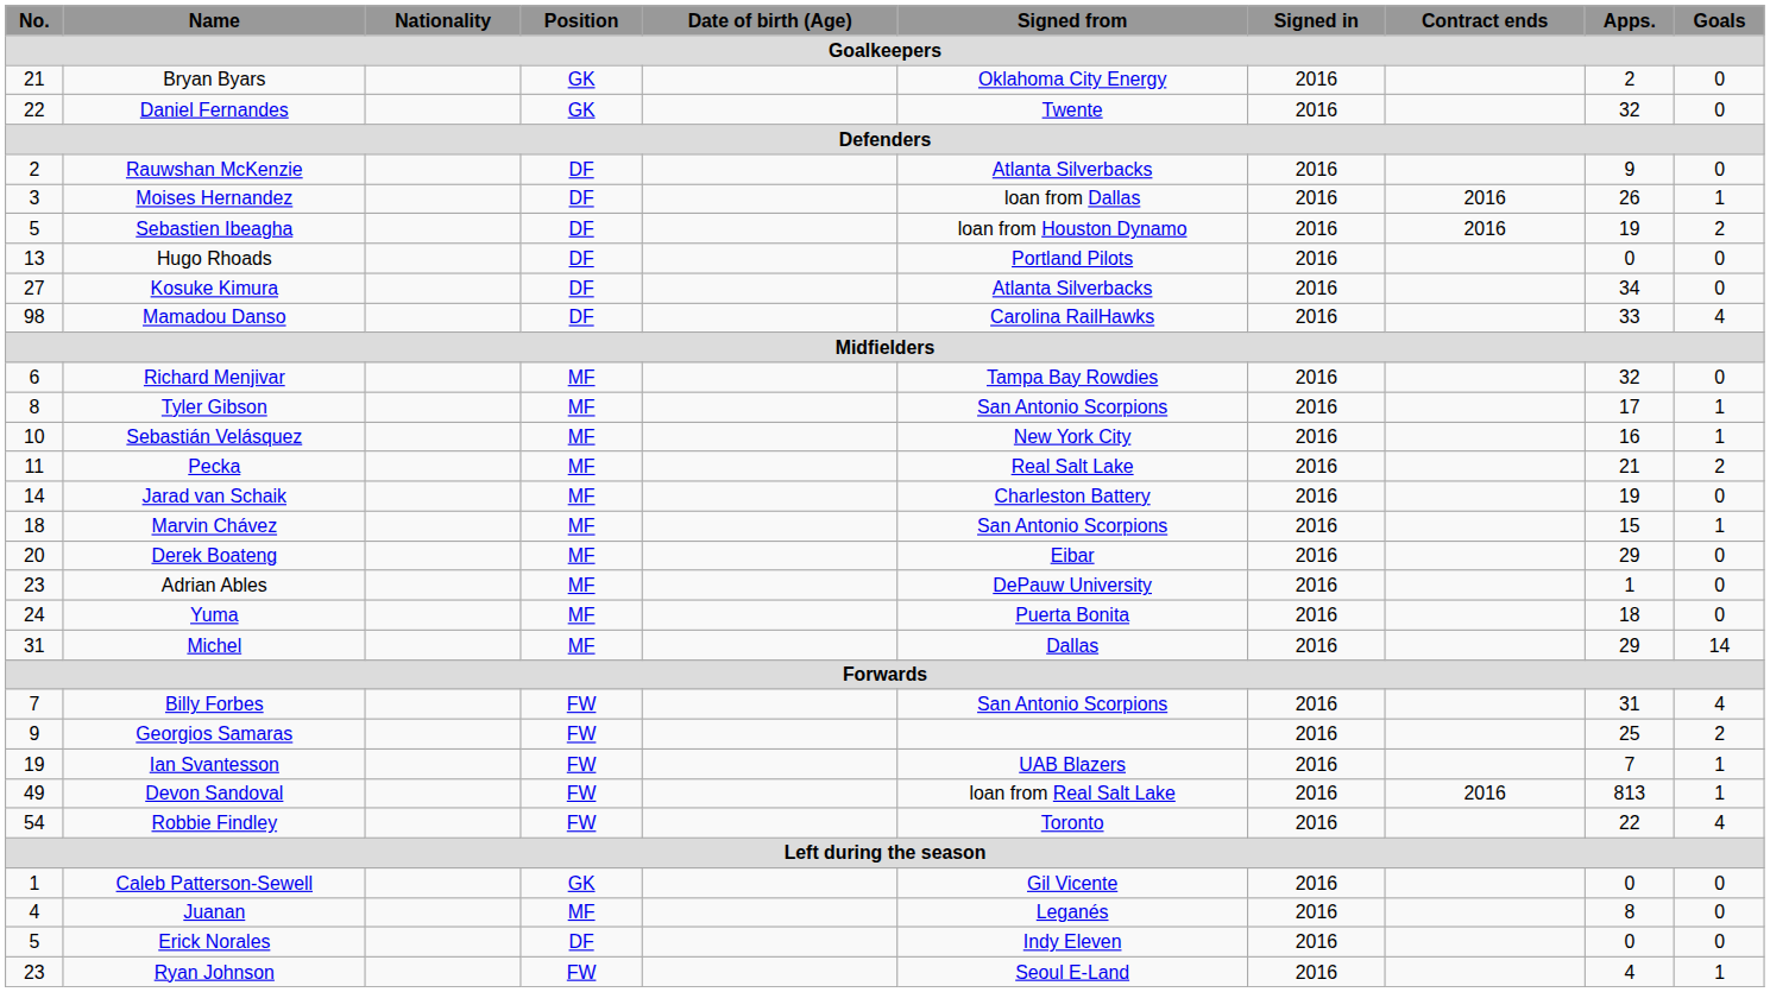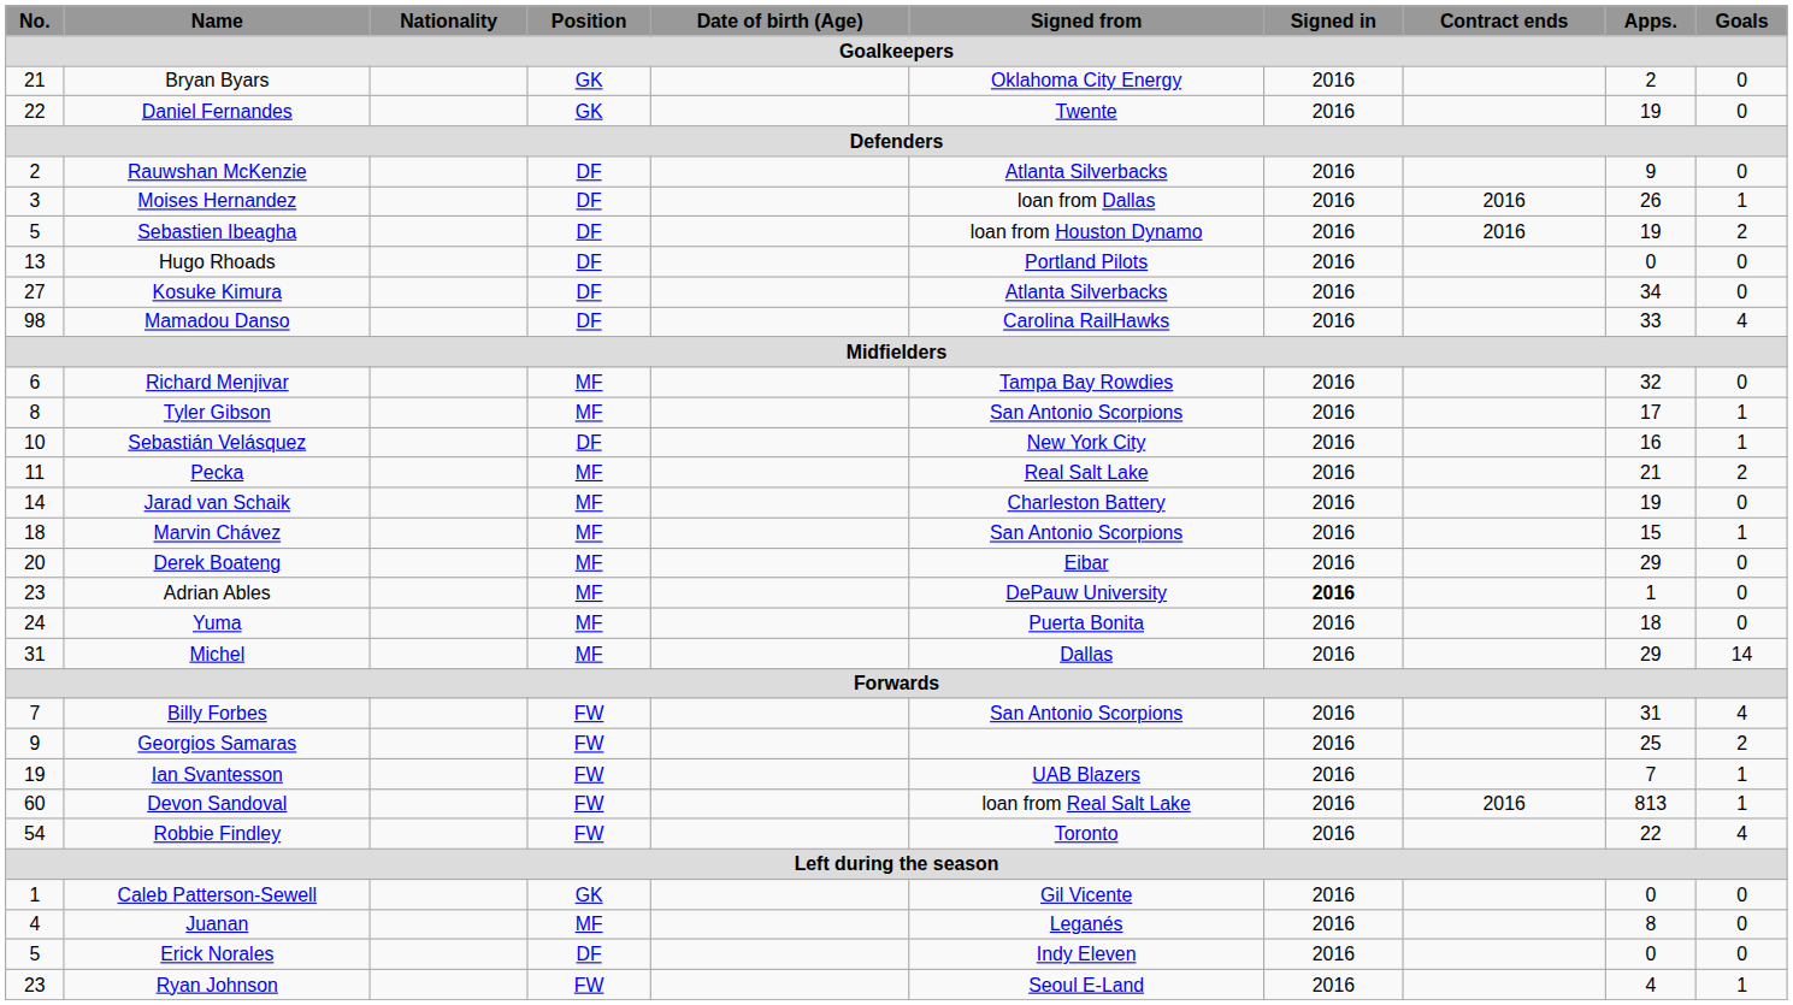 <table class="wikitable"  style="text-align:center; font-size:90%; width:85%;">
 <tr>
 <th style="background:#999; color:black; text-align:center;">No.</th>
 <th style="background:#999; color:black; text-align:center;">Name</th>
 <th style="background:#999; color:black; text-align:center;">Nationality</th>
 <th style="background:#999; color:black; text-align:center;">Position</th>
 <th style="background:#999; color:black; text-align:center;">Date of birth (Age)</th>
 <th style="background:#999; color:black; text-align:center;">Signed from</th>
 <th style="background:#999; color:black; text-align:center;">Signed in</th>
 <th style="background:#999; color:black; text-align:center;">Contract ends</th>
 <th style="background:#999; color:black; text-align:center;">Apps.</th>
 <th style="background:#999; color:black; text-align:center;">Goals</th>
 </tr>
 <tr>
 <th colspan="11"  style="background:#dcdcdc; text-align:center;">Goalkeepers</th>
 </tr>
 <tr>
 <td>21</td>
 <td>Bryan Byars</td>
 <td></td>
 <td><a href='#'>GK</a></td>
 <td></td>
 <td><a href='#'>Oklahoma City Energy</a></td>
 <td>2016</td>
 <td></td>
 <td>2</td>
 <td>0</td>
 </tr>
 <tr>
 <td>22</td>
 <td><a href='#'>Daniel Fernandes</a></td>
 <td></td>
 <td><a href='#'>GK</a></td>
 <td></td>
 <td> <a href='#'>Twente</a></td>
 <td>2016</td>
 <td></td>
-<td>32</td>
+<td>19</td>
 <td>0</td>
 </tr>
 <tr>
 <th colspan="11"  style="background:#dcdcdc; text-align:center;">Defenders</th>
 </tr>
 <tr>
 <td>2</td>
 <td><a href='#'>Rauwshan McKenzie</a></td>
 <td></td>
 <td><a href='#'>DF</a></td>
 <td></td>
 <td><a href='#'>Atlanta Silverbacks</a></td>
 <td>2016</td>
 <td></td>
 <td>9</td>
 <td>0</td>
 </tr>
 <tr>
 <td>3</td>
 <td><a href='#'>Moises Hernandez</a></td>
 <td></td>
 <td><a href='#'>DF</a></td>
 <td></td>
 <td>loan from <a href='#'>Dallas</a></td>
 <td>2016</td>
 <td>2016</td>
 <td>26</td>
 <td>1</td>
 </tr>
 <tr>
 <td>5</td>
 <td><a href='#'>Sebastien Ibeagha</a></td>
 <td></td>
 <td><a href='#'>DF</a></td>
 <td></td>
 <td>loan from <a href='#'>Houston Dynamo</a></td>
 <td>2016</td>
 <td>2016</td>
 <td>19</td>
 <td>2</td>
 </tr>
 <tr>
 <td>13</td>
 <td>Hugo Rhoads</td>
 <td></td>
 <td><a href='#'>DF</a></td>
 <td></td>
 <td><a href='#'>Portland Pilots</a></td>
 <td>2016</td>
 <td></td>
 <td>0</td>
 <td>0</td>
 </tr>
 <tr>
 <td>27</td>
 <td><a href='#'>Kosuke Kimura</a></td>
 <td></td>
 <td><a href='#'>DF</a></td>
 <td></td>
 <td><a href='#'>Atlanta Silverbacks</a></td>
 <td>2016</td>
 <td></td>
 <td>34</td>
 <td>0</td>
 </tr>
 <tr>
 <td>98</td>
 <td><a href='#'>Mamadou Danso</a></td>
 <td></td>
 <td><a href='#'>DF</a></td>
 <td></td>
 <td><a href='#'>Carolina RailHawks</a></td>
 <td>2016</td>
 <td></td>
 <td>33</td>
 <td>4</td>
 </tr>
 <tr>
 <th colspan="11"  style="background:#dcdcdc; text-align:center;">Midfielders</th>
 </tr>
 <tr>
 <td>6</td>
 <td><a href='#'>Richard Menjivar</a></td>
 <td></td>
 <td><a href='#'>MF</a></td>
 <td></td>
 <td><a href='#'>Tampa Bay Rowdies</a></td>
 <td>2016</td>
 <td></td>
 <td>32</td>
 <td>0</td>
 </tr>
 <tr>
 <td>8</td>
 <td><a href='#'>Tyler Gibson</a></td>
 <td></td>
 <td><a href='#'>MF</a></td>
 <td></td>
 <td><a href='#'>San Antonio Scorpions</a></td>
 <td>2016</td>
 <td></td>
 <td>17</td>
 <td>1</td>
 </tr>
 <tr>
 <td>10</td>
 <td><a href='#'>Sebastián Velásquez</a></td>
 <td></td>
-<td><a href='#'>MF</a></td>
+<td><a href='#'>DF</a></td>
 <td></td>
 <td><a href='#'>New York City</a></td>
 <td>2016</td>
 <td></td>
 <td>16</td>
 <td>1</td>
 </tr>
 <tr>
 <td>11</td>
 <td><a href='#'>Pecka</a></td>
 <td></td>
 <td><a href='#'>MF</a></td>
 <td></td>
 <td><a href='#'>Real Salt Lake</a></td>
 <td>2016</td>
 <td></td>
 <td>21</td>
 <td>2</td>
 </tr>
 <tr>
 <td>14</td>
 <td><a href='#'>Jarad van Schaik</a></td>
 <td></td>
 <td><a href='#'>MF</a></td>
 <td></td>
 <td><a href='#'>Charleston Battery</a></td>
 <td>2016</td>
 <td></td>
 <td>19</td>
 <td>0</td>
 </tr>
 <tr>
 <td>18</td>
 <td><a href='#'>Marvin Chávez</a></td>
 <td></td>
 <td><a href='#'>MF</a></td>
 <td></td>
 <td><a href='#'>San Antonio Scorpions</a></td>
 <td>2016</td>
 <td></td>
 <td>15</td>
 <td>1</td>
 </tr>
 <tr>
 <td>20</td>
 <td><a href='#'>Derek Boateng</a></td>
 <td></td>
 <td><a href='#'>MF</a></td>
 <td></td>
 <td> <a href='#'>Eibar</a></td>
 <td>2016</td>
 <td></td>
 <td>29</td>
 <td>0</td>
 </tr>
 <tr>
 <td>23</td>
 <td>Adrian Ables</td>
 <td></td>
 <td><a href='#'>MF</a></td>
 <td></td>
 <td><a href='#'>DePauw University</a></td>
-<td>2016</td>
+<td><strong>2016</strong></td>
 <td></td>
 <td>1</td>
 <td>0</td>
 </tr>
 <tr>
 <td>24</td>
 <td><a href='#'>Yuma</a></td>
 <td></td>
 <td><a href='#'>MF</a></td>
 <td></td>
 <td> <a href='#'>Puerta Bonita</a></td>
 <td>2016</td>
 <td></td>
 <td>18</td>
 <td>0</td>
 </tr>
 <tr>
 <td>31</td>
 <td><a href='#'>Michel</a></td>
 <td></td>
 <td><a href='#'>MF</a></td>
 <td></td>
 <td><a href='#'>Dallas</a></td>
 <td>2016</td>
 <td></td>
 <td>29</td>
 <td>14</td>
 </tr>
 <tr>
 <th colspan="11"  style="background:#dcdcdc; text-align:center;">Forwards</th>
 </tr>
 <tr>
 <td>7</td>
 <td><a href='#'>Billy Forbes</a></td>
 <td></td>
 <td><a href='#'>FW</a></td>
 <td></td>
 <td><a href='#'>San Antonio Scorpions</a></td>
 <td>2016</td>
 <td></td>
 <td>31</td>
 <td>4</td>
 </tr>
 <tr>
 <td>9</td>
 <td><a href='#'>Georgios Samaras</a></td>
 <td></td>
 <td><a href='#'>FW</a></td>
 <td></td>
 <td></td>
 <td>2016</td>
 <td></td>
 <td>25</td>
 <td>2</td>
 </tr>
 <tr>
 <td>19</td>
 <td><a href='#'>Ian Svantesson</a></td>
 <td></td>
 <td><a href='#'>FW</a></td>
 <td></td>
 <td><a href='#'>UAB Blazers</a></td>
 <td>2016</td>
 <td></td>
 <td>7</td>
 <td>1</td>
 </tr>
 <tr>
-<td>49</td>
+<td>60</td>
 <td><a href='#'>Devon Sandoval</a></td>
 <td></td>
 <td><a href='#'>FW</a></td>
 <td></td>
 <td>loan from <a href='#'>Real Salt Lake</a></td>
 <td>2016</td>
 <td>2016</td>
 <td>813</td>
 <td>1</td>
 </tr>
 <tr>
 <td>54</td>
 <td><a href='#'>Robbie Findley</a></td>
 <td></td>
 <td><a href='#'>FW</a></td>
 <td></td>
 <td> <a href='#'>Toronto</a></td>
 <td>2016</td>
 <td></td>
 <td>22</td>
 <td>4</td>
 </tr>
 <tr>
 <th colspan="11"  style="background:#dcdcdc; text-align:center;">Left during the season</th>
 </tr>
 <tr>
 <td>1</td>
 <td><a href='#'>Caleb Patterson-Sewell</a></td>
 <td></td>
 <td><a href='#'>GK</a></td>
 <td></td>
 <td> <a href='#'>Gil Vicente</a></td>
 <td>2016</td>
 <td></td>
 <td>0</td>
 <td>0</td>
 </tr>
 <tr>
 <td>4</td>
 <td><a href='#'>Juanan</a></td>
 <td></td>
 <td><a href='#'>MF</a></td>
 <td></td>
 <td> <a href='#'>Leganés</a></td>
 <td>2016</td>
 <td></td>
 <td>8</td>
 <td>0</td>
 </tr>
 <tr>
 <td>5</td>
 <td><a href='#'>Erick Norales</a></td>
 <td></td>
 <td><a href='#'>DF</a></td>
 <td></td>
 <td><a href='#'>Indy Eleven</a></td>
 <td>2016</td>
 <td></td>
 <td>0</td>
 <td>0</td>
 </tr>
 <tr>
 <td>23</td>
 <td><a href='#'>Ryan Johnson</a></td>
 <td></td>
 <td><a href='#'>FW</a></td>
 <td></td>
 <td> <a href='#'>Seoul E-Land</a></td>
 <td>2016</td>
 <td></td>
 <td>4</td>
 <td>1</td>
 </tr>
 </table>
